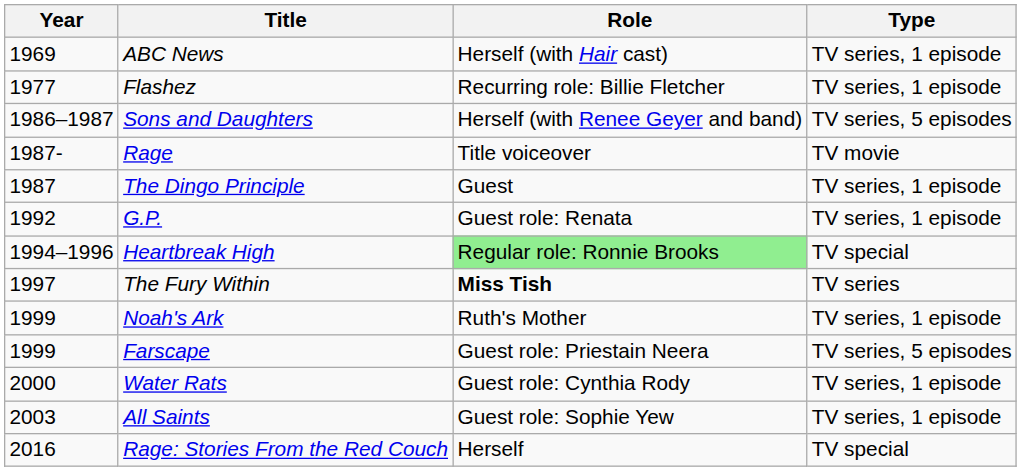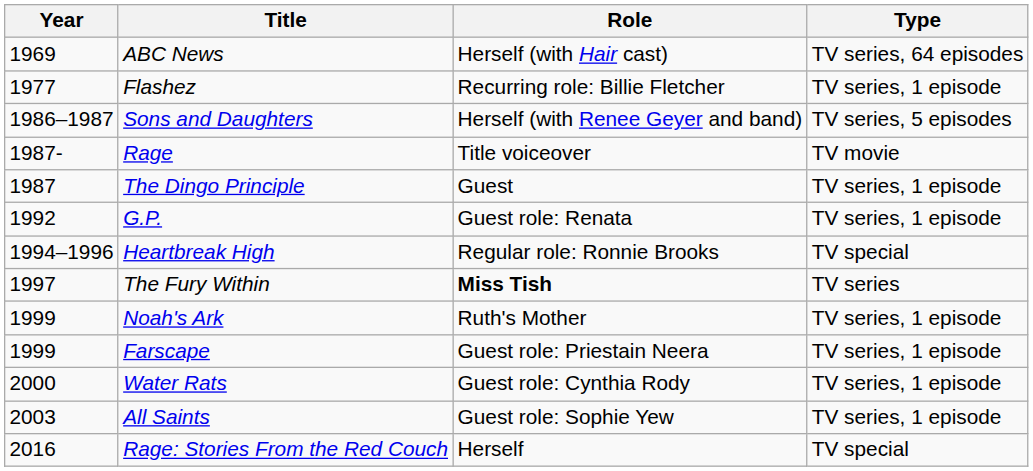 <table class="wikitable">
 <tr>
 <th>Year</th>
 <th>Title</th>
 <th>Role</th>
 <th>Type</th>
 </tr>
 <tr>
 <td>1969</td>
 <td><em>ABC News</em></td>
 <td>Herself (with <em><a href='#'>Hair</a></em> cast)</td>
-<td>TV series, 1 episode</td>
+<td>TV series, 64 episodes</td>
 </tr>
 <tr>
 <td>1977</td>
 <td><em>Flashez</em></td>
 <td>Recurring role: Billie Fletcher</td>
 <td>TV series, 1 episode</td>
 </tr>
 <tr>
 <td>1986–1987</td>
 <td><em><a href='#'>Sons and Daughters</a></em></td>
 <td>Herself (with <a href='#'>Renee Geyer</a> and band)</td>
 <td>TV series, 5 episodes</td>
 </tr>
 <tr>
 <td>1987-</td>
 <td><em><a href='#'>Rage</a></em></td>
 <td>Title voiceover</td>
 <td>TV movie</td>
 </tr>
 <tr>
 <td>1987</td>
 <td><em><a href='#'>The Dingo Principle</a></em></td>
 <td>Guest</td>
 <td>TV series, 1 episode</td>
 </tr>
 <tr>
 <td>1992</td>
 <td><em><a href='#'>G.P.</a></em></td>
 <td>Guest role: Renata</td>
 <td>TV series, 1 episode</td>
 </tr>
 <tr>
 <td>1994–1996</td>
 <td><em><a href='#'>Heartbreak High</a></em></td>
-<td style="background: lightgreen;">Regular role: Ronnie Brooks</td>
+<td>Regular role: Ronnie Brooks</td>
 <td>TV special</td>
 </tr>
 <tr>
 <td>1997</td>
 <td><em>The Fury Within</em></td>
 <td><strong>Miss Tish</strong></td>
 <td>TV series</td>
 </tr>
 <tr>
 <td>1999</td>
 <td><em><a href='#'>Noah's Ark</a></em></td>
 <td>Ruth's Mother</td>
 <td>TV series, 1 episode</td>
 </tr>
 <tr>
 <td>1999</td>
 <td><em><a href='#'>Farscape</a></em></td>
 <td>Guest role: Priestain Neera</td>
-<td>TV series, 5 episodes</td>
+<td>TV series, 1 episode</td>
 </tr>
 <tr>
 <td>2000</td>
 <td><em><a href='#'>Water Rats</a></em></td>
 <td>Guest role: Cynthia Rody</td>
 <td>TV series, 1 episode</td>
 </tr>
 <tr>
 <td>2003</td>
 <td><em><a href='#'>All Saints</a></em></td>
 <td>Guest role: Sophie Yew</td>
 <td>TV series, 1 episode</td>
 </tr>
 <tr>
 <td>2016</td>
 <td><em><a href='#'>Rage: Stories From the Red Couch</a></em></td>
 <td>Herself</td>
 <td>TV special</td>
 </tr>
 </table>
